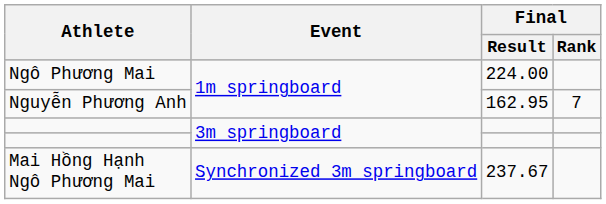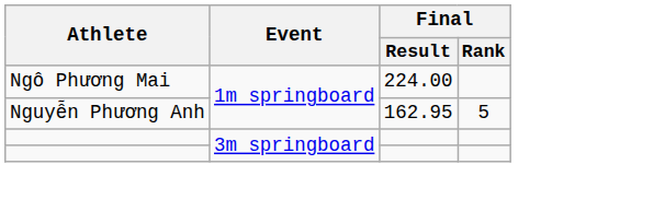 <table class="wikitable" style="font-size:90%">
 <tr>
 <th rowspan="2">Athlete</th>
 <th rowspan="2">Event</th>
 <th colspan="2">Final</th>
 </tr>
 <tr style="font-size:95%">
 <th>Result</th>
 <th>Rank</th>
 </tr>
 <tr align="center">
 <td align="left">Ngô Phương Mai</td>
 <td rowspan="2" align="left"><a href='#'>1m springboard</a></td>
 <td>224.00</td>
 <td></td>
 </tr>
 <tr align="center">
 <td align="left">Nguyễn Phương Anh</td>
 <td>162.95</td>
-<td>7</td>
+<td>5</td>
 </tr>
 <tr align="center">
 <td align="left"></td>
 <td rowspan="2" align="left"><a href='#'>3m springboard</a></td>
 <td></td>
 <td></td>
 </tr>
 <tr align="center">
 <td align="left"></td>
 <td></td>
 <td></td>
 </tr>
-<tr align="center">
-<td align="left">Mai Hồng Hạnh<br>Ngô Phương Mai</td>
-<td align="left"><a href='#'>Synchronized 3m springboard</a></td>
-<td>237.67</td>
-<td></td>
-</tr>
 </table>
